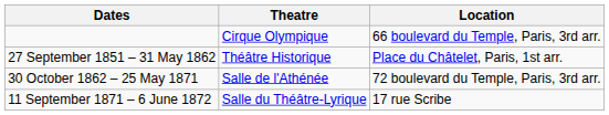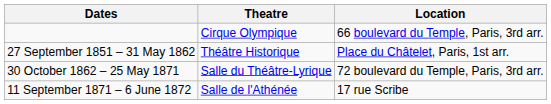 <table class="wikitable">
 <tr>
 <th>Dates</th>
 <th>Theatre</th>
 <th>Location</th>
 </tr>
 <tr>
 <td></td>
 <td><a href='#'>Cirque Olympique</a></td>
 <td>66 <a href='#'>boulevard du Temple</a>, Paris, 3rd arr.</td>
 </tr>
 <tr>
 <td>27 September 1851 – 31 May 1862</td>
 <td><a href='#'>Théâtre Historique</a></td>
 <td><a href='#'>Place du Châtelet</a>, Paris, 1st arr.</td>
 </tr>
 <tr>
 <td>30 October 1862 – 25 May 1871</td>
-<td><a href='#'>Salle de l'Athénée</a></td>
+<td><a href='#'>Salle du Théâtre-Lyrique</a></td>
 <td>72 boulevard du Temple, Paris, 3rd arr.</td>
 </tr>
 <tr>
 <td>11 September 1871 – 6 June 1872</td>
-<td><a href='#'>Salle du Théâtre-Lyrique</a></td>
+<td><a href='#'>Salle de l'Athénée</a></td>
 <td>17 rue Scribe</td>
 </tr>
 </table>
